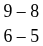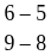 <table style="text-align:center">
 <tr>
 <th width=200></th>
 <th width=100></th>
 <th width=200></th>
 </tr>
 <tr>
 <td align=right><strong></strong></td>
-<td>9 – 8</td>
+<td>6 – 5</td>
 <td align=left></td>
 </tr>
 <tr>
 <td align=right><strong></strong></td>
-<td>6 – 5</td>
+<td>9 – 8</td>
 <td align=left></td>
 </tr>
 </table>
